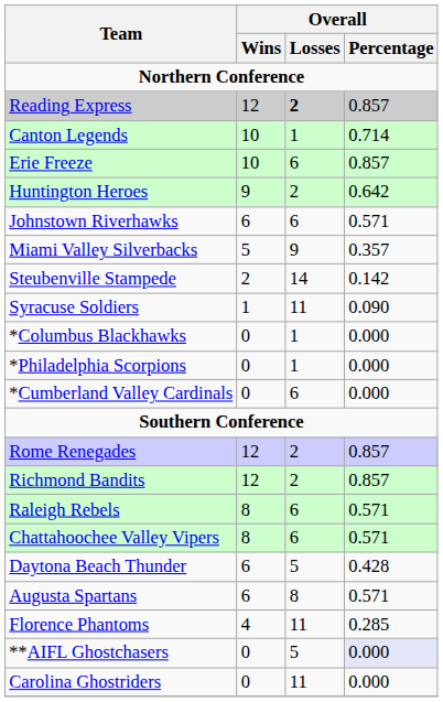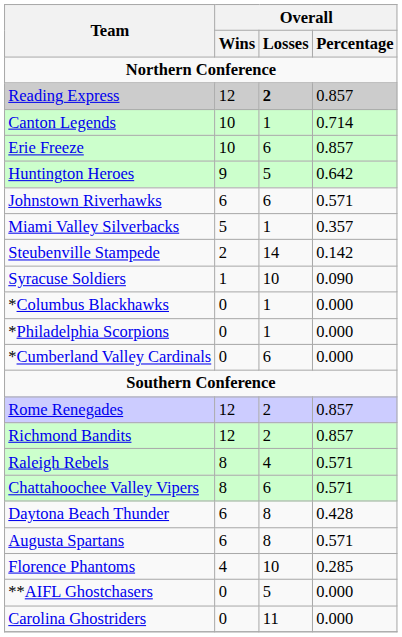 <table class="wikitable">
 <tr>
 <th rowspan="2" align="center">Team</th>
 <th colspan="3" align="center">Overall</th>
 </tr>
 <tr>
 <th>Wins</th>
 <th>Losses</th>
 <th>Percentage</th>
 </tr>
 <tr>
 <td colspan="7" align="center"><strong>Northern Conference</strong></td>
 </tr>
 <tr bgcolor=#cccccc>
 <td><a href='#'>Reading Express</a></td>
 <td>12</td>
 <td><strong>2</strong></td>
 <td>0.857</td>
 </tr>
 <tr bgcolor=#ccffcc>
 <td><a href='#'>Canton Legends</a></td>
 <td>10</td>
 <td>1</td>
 <td>0.714</td>
 </tr>
 <tr bgcolor=#ccffcc>
 <td><a href='#'>Erie Freeze</a></td>
 <td>10</td>
 <td>6</td>
 <td>0.857</td>
 </tr>
 <tr bgcolor=#ccffcc>
 <td><a href='#'>Huntington Heroes</a></td>
 <td>9</td>
-<td>2</td>
+<td>5</td>
 <td>0.642</td>
 </tr>
 <tr>
 <td><a href='#'>Johnstown Riverhawks</a></td>
 <td>6</td>
 <td>6</td>
 <td>0.571</td>
 </tr>
 <tr>
 <td><a href='#'>Miami Valley Silverbacks</a></td>
 <td>5</td>
-<td>9</td>
+<td>1</td>
 <td>0.357</td>
 </tr>
 <tr>
 <td><a href='#'>Steubenville Stampede</a></td>
 <td>2</td>
 <td>14</td>
 <td>0.142</td>
 </tr>
 <tr>
 <td><a href='#'>Syracuse Soldiers</a></td>
 <td>1</td>
-<td>11</td>
+<td>10</td>
 <td>0.090</td>
 </tr>
 <tr>
 <td>*<a href='#'>Columbus Blackhawks</a></td>
 <td>0</td>
 <td>1</td>
 <td>0.000</td>
 </tr>
 <tr>
 <td>*<a href='#'>Philadelphia Scorpions</a></td>
 <td>0</td>
 <td>1</td>
 <td>0.000</td>
 </tr>
 <tr>
 <td>*<a href='#'>Cumberland Valley Cardinals</a></td>
 <td>0</td>
 <td>6</td>
 <td>0.000</td>
 </tr>
 <tr>
 <td colspan="7" align="center"><strong>Southern Conference</strong></td>
 </tr>
 <tr bgcolor=#ccccff>
 <td><a href='#'>Rome Renegades</a></td>
 <td>12</td>
 <td>2</td>
 <td>0.857</td>
 </tr>
 <tr bgcolor=#ccffcc>
 <td><a href='#'>Richmond Bandits</a></td>
 <td>12</td>
 <td>2</td>
 <td>0.857</td>
 </tr>
 <tr bgcolor=#ccffcc>
 <td><a href='#'>Raleigh Rebels</a></td>
 <td>8</td>
-<td>6</td>
+<td>4</td>
 <td>0.571</td>
 </tr>
 <tr bgcolor=#ccffcc>
 <td><a href='#'>Chattahoochee Valley Vipers</a></td>
 <td>8</td>
 <td>6</td>
 <td>0.571</td>
 </tr>
 <tr>
 <td><a href='#'>Daytona Beach Thunder</a></td>
 <td>6</td>
-<td>5</td>
+<td>8</td>
 <td>0.428</td>
 </tr>
 <tr>
 <td><a href='#'>Augusta Spartans</a></td>
 <td>6</td>
 <td>8</td>
 <td>0.571</td>
 </tr>
 <tr>
 <td><a href='#'>Florence Phantoms</a></td>
 <td>4</td>
-<td>11</td>
+<td>10</td>
 <td>0.285</td>
 </tr>
 <tr>
 <td>**<a href='#'>AIFL Ghostchasers</a></td>
 <td>0</td>
 <td>5</td>
-<td style="background: lavender;">0.000</td>
+<td>0.000</td>
 </tr>
 <tr>
 <td><a href='#'>Carolina Ghostriders</a></td>
 <td>0</td>
 <td>11</td>
 <td>0.000</td>
 </tr>
 <tr>
 </tr>
 </table>
